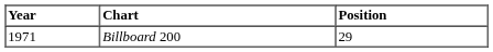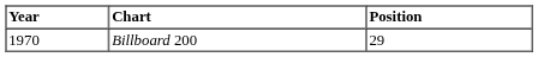 <table border="1" cellspacing="0" cellpadding="2" style="width:550px;">
 <tr>
 <th align="left">Year</th>
 <th align="left">Chart</th>
 <th align="left">Position</th>
 </tr>
 <tr>
-<td align="left">1971</td>
+<td align="left">1970</td>
 <td align="left"><em>Billboard</em> 200</td>
 <td align="left">29</td>
 </tr>
 </table>
